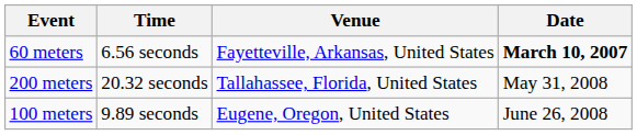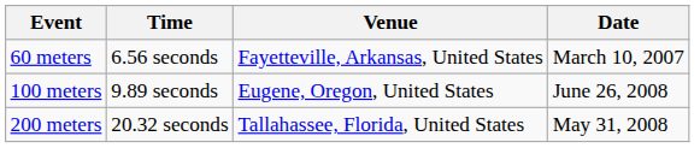 <table class="wikitable" style="border-collapse: collapse; font-size: 95%;">
 <tr>
 <th>Event</th>
 <th>Time</th>
 <th>Venue</th>
 <th>Date</th>
 </tr>
 <tr>
 <td><a href='#'>60 meters</a></td>
 <td>6.56 seconds</td>
 <td><a href='#'>Fayetteville, Arkansas</a>, United States</td>
-<td><strong>March 10, 2007</strong></td>
+<td>March 10, 2007</td>
+</tr>
+<tr>
+<td><a href='#'>100 meters</a></td>
+<td>9.89 seconds</td>
+<td><a href='#'>Eugene, Oregon</a>, United States</td>
+<td>June 26, 2008</td>
 </tr>
 <tr>
 <td><a href='#'>200 meters</a></td>
 <td>20.32 seconds</td>
 <td><a href='#'>Tallahassee, Florida</a>, United States</td>
 <td>May 31, 2008</td>
 </tr>
-<tr>
-<td><a href='#'>100 meters</a></td>
-<td>9.89 seconds</td>
-<td><a href='#'>Eugene, Oregon</a>, United States</td>
-<td>June 26, 2008</td>
-</tr>
 </table>
